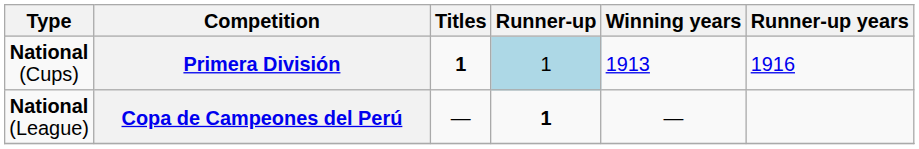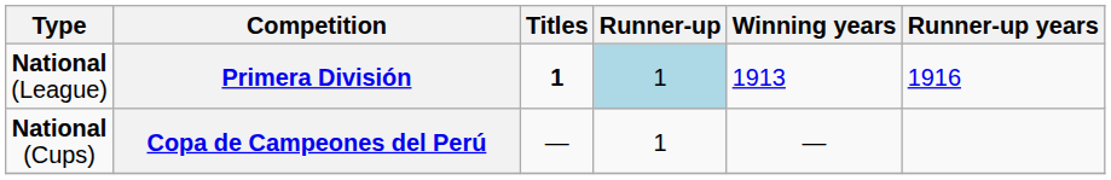 <table class="wikitable plainrowheaders" style="font-size:95%; text-align:center;">
 <tr>
 <th>Type</th>
 <th width=250px>Competition</th>
 <th>Titles</th>
 <th>Runner-up</th>
 <th>Winning years</th>
 <th>Runner-up years</th>
 </tr>
 <tr>
-<td rowspan="1"><strong>National</strong><br>(Cups)</td>
+<td rowspan=1><strong>National</strong><br>(League)</td>
 <th scope=col><a href='#'>Primera División</a></th>
 <td><strong>1</strong></td>
 <td style="background: lightblue;">1</td>
 <td align="left"><a href='#'>1913</a></td>
 <td align="left"><a href='#'>1916</a></td>
 </tr>
 <tr>
-<td rowspan=1><strong>National</strong><br>(League)</td>
+<td rowspan="1"><strong>National</strong><br>(Cups)</td>
 <th scope=col><a href='#'>Copa de Campeones del Perú</a></th>
 <td style="text-align:center;">—</td>
-<td><strong>1</strong></td>
+<td>1</td>
 <td style="text-align:center;">—</td>
 <td></td>
 </tr>
 <tr>
 </tr>
 </table>
